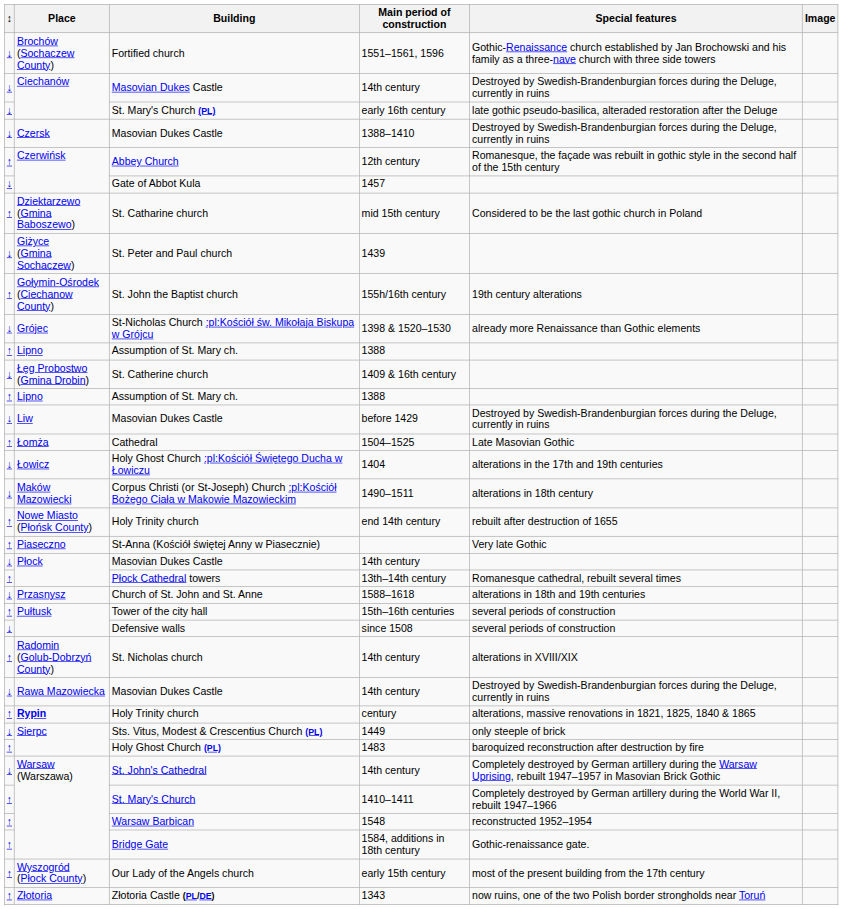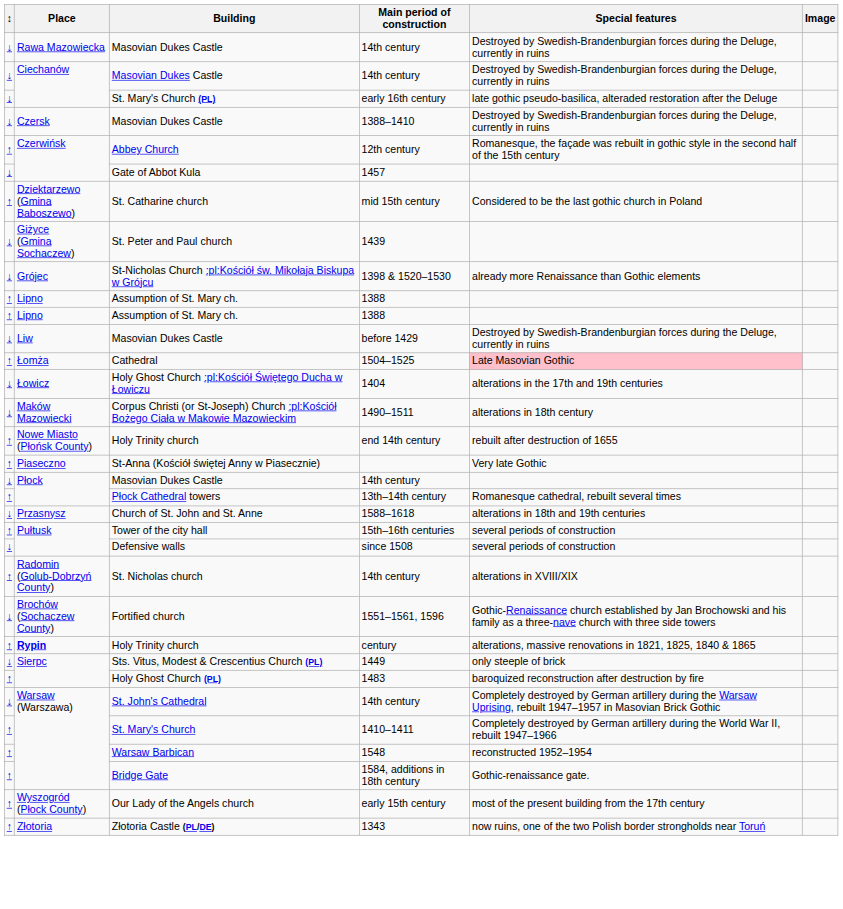 <table class="wikitable"  style="border:2px; width:100%;">
 <tr>
 <th>↕</th>
 <th>Place</th>
 <th>Building</th>
 <th>Main period of construction</th>
 <th>Special features</th>
 <th>Image</th>
 </tr>
 <tr>
 <td><a href='#'>↓</a></td>
-<td><a href='#'>Brochów</a><br>(<a href='#'>Sochaczew County</a>)</td>
-<td>Fortified church</td>
-<td>1551–1561, 1596</td>
-<td>Gothic-<a href='#'>Renaissance</a> church established by Jan Brochowski and his family as a three-<a href='#'>nave</a> church with three side towers</td>
-<td><br></td>
+<td><a href='#'>Rawa Mazowiecka</a></td>
+<td>Masovian Dukes Castle</td>
+<td>14th century</td>
+<td>Destroyed by Swedish-Brandenburgian forces during the Deluge, currently in ruins</td>
+<td></td>
 </tr>
 <tr>
 <td><a href='#'>↓</a></td>
 <td rowspan=2 valign=top><a href='#'>Ciechanów</a></td>
 <td><a href='#'>Masovian Dukes</a> Castle</td>
 <td>14th century</td>
 <td>Destroyed by Swedish-Brandenburgian forces during the Deluge, currently in ruins</td>
 <td></td>
 </tr>
 <tr>
 <td><a href='#'>↓</a></td>
 <td>St. Mary's Church <a href='#'><small><strong>(PL)</strong></small></a></td>
 <td>early 16th century</td>
 <td>late gothic pseudo-basilica, alteraded restoration after the Deluge</td>
 <td></td>
 </tr>
 <tr>
 <td><a href='#'>↓</a></td>
 <td><a href='#'>Czersk</a></td>
 <td>Masovian Dukes Castle</td>
 <td>1388–1410</td>
 <td>Destroyed by Swedish-Brandenburgian forces during the Deluge, currently in ruins</td>
 <td></td>
 </tr>
 <tr>
 <td><a href='#'>↑</a></td>
 <td style="vertical-align:top;" rowspan="2"><a href='#'>Czerwińsk</a></td>
 <td><a href='#'>Abbey Church</a></td>
 <td>12th century</td>
 <td>Romanesque, the façade was rebuilt in gothic style in the second half of the 15th century</td>
 <td></td>
 </tr>
 <tr>
 <td><a href='#'>↓</a></td>
 <td>Gate of Abbot Kula</td>
 <td>1457</td>
 <td></td>
 <td></td>
 </tr>
 <tr>
 <td><a href='#'>↑</a></td>
 <td><a href='#'>Dziektarzewo</a><br>(<a href='#'>Gmina Baboszewo</a>)</td>
 <td>St. Catharine church</td>
 <td>mid 15th century</td>
 <td>Considered to be the last gothic church in Poland</td>
 <td></td>
 </tr>
 <tr>
 <td><a href='#'>↓</a></td>
 <td><a href='#'>Giżyce</a><br>(<a href='#'>Gmina Sochaczew</a>)</td>
 <td>St. Peter and Paul church</td>
 <td>1439</td>
 <td></td>
 <td></td>
 </tr>
 <tr>
-<td><a href='#'>↑</a></td>
-<td><a href='#'>Gołymin-Ośrodek</a><br>(<a href='#'>Ciechanow County</a>)</td>
-<td>St. John the Baptist church</td>
-<td>155h/16th century</td>
-<td>19th century alterations</td>
-<td></td>
-</tr>
-<tr>
 <td><a href='#'>↓</a></td>
 <td><a href='#'>Grójec</a></td>
 <td>St-Nicholas Church <a href='#'>:pl:Kościół św. Mikołaja Biskupa w Grójcu</a></td>
 <td>1398 & 1520–1530</td>
 <td>already more Renaissance than Gothic elements</td>
 <td></td>
 </tr>
 <tr>
 <td><a href='#'>↑</a></td>
 <td><a href='#'>Lipno</a></td>
 <td>Assumption of St. Mary ch. <a href='#'></a></td>
 <td>1388</td>
-<td></td>
-<td></td>
-</tr>
-<tr>
-<td><a href='#'>↓</a></td>
-<td><a href='#'>Łęg Probostwo</a><br>(<a href='#'>Gmina Drobin</a>)</td>
-<td>St. Catherine church</td>
-<td>1409 & 16th century</td>
 <td></td>
 <td></td>
 </tr>
 <tr>
 <td><a href='#'>↑</a></td>
 <td><a href='#'>Lipno</a></td>
 <td>Assumption of St. Mary ch. <a href='#'></a></td>
 <td>1388</td>
 <td></td>
 <td></td>
 </tr>
 <tr>
 <td><a href='#'>↓</a></td>
 <td><a href='#'>Liw</a></td>
 <td>Masovian Dukes Castle</td>
 <td>before 1429</td>
 <td>Destroyed by Swedish-Brandenburgian forces during the Deluge, currently in ruins</td>
 <td></td>
 </tr>
 <tr>
 <td><a href='#'>↑</a></td>
 <td><a href='#'>Łomża</a></td>
 <td>Cathedral</td>
 <td>1504–1525</td>
-<td>Late Masovian Gothic</td>
+<td style="background: pink;">Late Masovian Gothic</td>
 <td></td>
 </tr>
 <tr>
 <td><a href='#'>↓</a></td>
 <td><a href='#'>Łowicz</a></td>
 <td>Holy Ghost Church <a href='#'>:pl:Kościół Świętego Ducha w Łowiczu</a></td>
 <td>1404</td>
 <td>alterations in the 17th and 19th centuries</td>
 <td></td>
 </tr>
 <tr>
 <td><a href='#'>↓</a></td>
 <td><a href='#'>Maków Mazowiecki</a></td>
 <td>Corpus Christi (or St-Joseph) Church <a href='#'>:pl:Kościół Bożego Ciała w Makowie Mazowieckim</a></td>
 <td>1490–1511</td>
 <td>alterations in 18th century</td>
 <td></td>
 </tr>
 <tr>
 <td><a href='#'>↑</a></td>
 <td><a href='#'>Nowe Miasto</a><br>(<a href='#'>Płońsk County</a>)</td>
 <td>Holy Trinity church <a href='#'></a></td>
 <td>end 14th century</td>
 <td>rebuilt after destruction of 1655</td>
 <td></td>
 </tr>
 <tr>
 <td><a href='#'>↑</a></td>
 <td><a href='#'>Piaseczno</a></td>
 <td>St-Anna (Kościół świętej Anny w Piasecznie)</td>
 <td></td>
 <td>Very late Gothic</td>
 <td></td>
 </tr>
 <tr>
 <td><a href='#'>↓</a></td>
 <td style="vertical-align:top;" rowspan="2"><a href='#'>Płock</a></td>
 <td>Masovian Dukes Castle</td>
 <td>14th century</td>
 <td></td>
 <td></td>
 </tr>
 <tr>
 <td><a href='#'>↑</a></td>
 <td><a href='#'>Płock Cathedral</a> towers</td>
 <td>13th–14th century</td>
 <td>Romanesque cathedral, rebuilt several times</td>
 <td></td>
 </tr>
 <tr>
 <td><a href='#'>↓</a></td>
 <td><a href='#'>Przasnysz</a></td>
 <td>Church of St. John and St. Anne</td>
 <td>1588–1618</td>
 <td>alterations in 18th and 19th centuries</td>
 <td></td>
 </tr>
 <tr>
 <td><a href='#'>↑</a></td>
 <td rowspan="2" valign="top"><a href='#'>Pułtusk</a></td>
 <td>Tower of the city hall</td>
 <td>15th–16th centuries</td>
 <td>several periods of construction</td>
 <td></td>
 </tr>
 <tr>
 <td><a href='#'>↓</a></td>
 <td>Defensive walls</td>
 <td>since 1508</td>
 <td>several periods of construction</td>
 <td></td>
 </tr>
 <tr>
 <td><a href='#'>↑</a></td>
 <td><a href='#'>Radomin</a><br>(<a href='#'>Golub-Dobrzyń County</a>)</td>
 <td>St. Nicholas church</td>
 <td>14th century</td>
 <td>alterations in XVIII/XIX</td>
 <td></td>
 </tr>
 <tr>
 <td><a href='#'>↓</a></td>
-<td><a href='#'>Rawa Mazowiecka</a></td>
-<td>Masovian Dukes Castle</td>
-<td>14th century</td>
-<td>Destroyed by Swedish-Brandenburgian forces during the Deluge, currently in ruins</td>
-<td></td>
+<td><a href='#'>Brochów</a><br>(<a href='#'>Sochaczew County</a>)</td>
+<td>Fortified church</td>
+<td>1551–1561, 1596</td>
+<td>Gothic-<a href='#'>Renaissance</a> church established by Jan Brochowski and his family as a three-<a href='#'>nave</a> church with three side towers</td>
+<td><br></td>
 </tr>
 <tr>
 <td><a href='#'>↑</a></td>
 <td><strong><a href='#'>Rypin</a></strong></td>
 <td>Holy Trinity church</td>
 <td>century</td>
 <td>alterations, massive renovations in 1821, 1825, 1840 & 1865</td>
 <td></td>
 </tr>
 <tr>
 <td><a href='#'>↓</a></td>
 <td rowspan=2 valign=top><a href='#'>Sierpc</a></td>
 <td>Sts. Vitus, Modest & Crescentius Church <a href='#'><small><strong>(PL)</strong></small></a></td>
 <td>1449</td>
 <td>only steeple of brick</td>
 <td></td>
 </tr>
 <tr>
 <td><a href='#'>↑</a></td>
 <td>Holy Ghost Church <a href='#'><small><strong>(PL)</strong></small></a></td>
 <td>1483</td>
 <td>baroquized reconstruction after destruction by fire</td>
 <td></td>
 </tr>
 <tr>
 <td><a href='#'>↓</a></td>
 <td style="vertical-align:top;" rowspan="4"><a href='#'>Warsaw</a> (Warszawa)</td>
 <td><a href='#'>St. John's Cathedral</a></td>
 <td>14th century</td>
 <td>Completely destroyed by German artillery during the <a href='#'>Warsaw Uprising</a>, rebuilt 1947–1957 in Masovian Brick Gothic</td>
 <td></td>
 </tr>
 <tr>
 <td><a href='#'>↑</a></td>
 <td><a href='#'>St. Mary's Church</a></td>
 <td>1410–1411</td>
 <td>Completely destroyed by German artillery during the World War II, rebuilt 1947–1966</td>
 <td></td>
 </tr>
 <tr>
 <td><a href='#'>↑</a></td>
 <td><a href='#'>Warsaw Barbican</a></td>
 <td>1548</td>
 <td>reconstructed 1952–1954</td>
 <td></td>
 </tr>
 <tr>
 <td><a href='#'>↑</a></td>
 <td><a href='#'>Bridge Gate</a></td>
 <td>1584, additions in 18th century</td>
 <td>Gothic-renaissance gate.</td>
 <td></td>
 </tr>
 <tr>
 <td><a href='#'>↑</a></td>
 <td><a href='#'>Wyszogród</a><br>(<a href='#'>Płock County</a>)</td>
 <td>Our Lady of the Angels church <a href='#'></a></td>
 <td>early 15th century</td>
 <td>most of the present building from the 17th century</td>
 <td></td>
 </tr>
 <tr>
 <td><a href='#'>↑</a></td>
 <td><a href='#'>Złotoria</a></td>
 <td>Złotoria Castle <small><strong>(<a href='#'>PL</a>/<a href='#'>DE</a>)</strong></small></td>
 <td>1343</td>
 <td>now ruins, one of the two Polish border strongholds near <a href='#'>Toruń</a></td>
 <td></td>
 </tr>
 </table>
